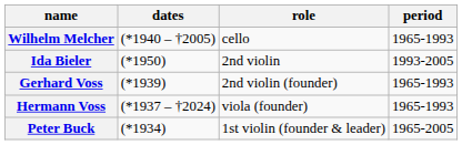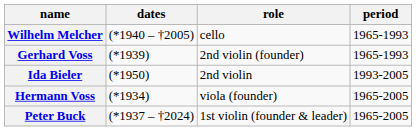 <table class="wikitable">
 <tr>
 <th>name</th>
 <th>dates</th>
 <th>role</th>
 <th>period</th>
 </tr>
 <tr>
 <th><a href='#'>Wilhelm Melcher</a></th>
 <td>(*1940 – †2005)</td>
 <td>cello</td>
 <td>1965-1993</td>
 </tr>
 <tr>
+<th><a href='#'>Gerhard Voss</a></th>
+<td>(*1939)</td>
+<td>2nd violin (founder)</td>
+<td>1965-1993</td>
+</tr>
+<tr>
 <th><a href='#'>Ida Bieler</a></th>
 <td>(*1950)</td>
 <td>2nd violin</td>
 <td>1993-2005</td>
 </tr>
 <tr>
-<th><a href='#'>Gerhard Voss</a></th>
-<td>(*1939)</td>
-<td>2nd violin (founder)</td>
-<td>1965-1993</td>
-</tr>
-<tr>
 <th><a href='#'>Hermann Voss</a></th>
-<td>(*1937 – †2024)</td>
+<td>(*1934)</td>
 <td>viola (founder)</td>
-<td>1965-1993</td>
+<td>1965-2005</td>
 </tr>
 <tr>
 <th><a href='#'>Peter Buck</a></th>
-<td>(*1934)</td>
+<td>(*1937 – †2024)</td>
 <td>1st violin (founder & leader)</td>
 <td>1965-2005</td>
 </tr>
 </table>
